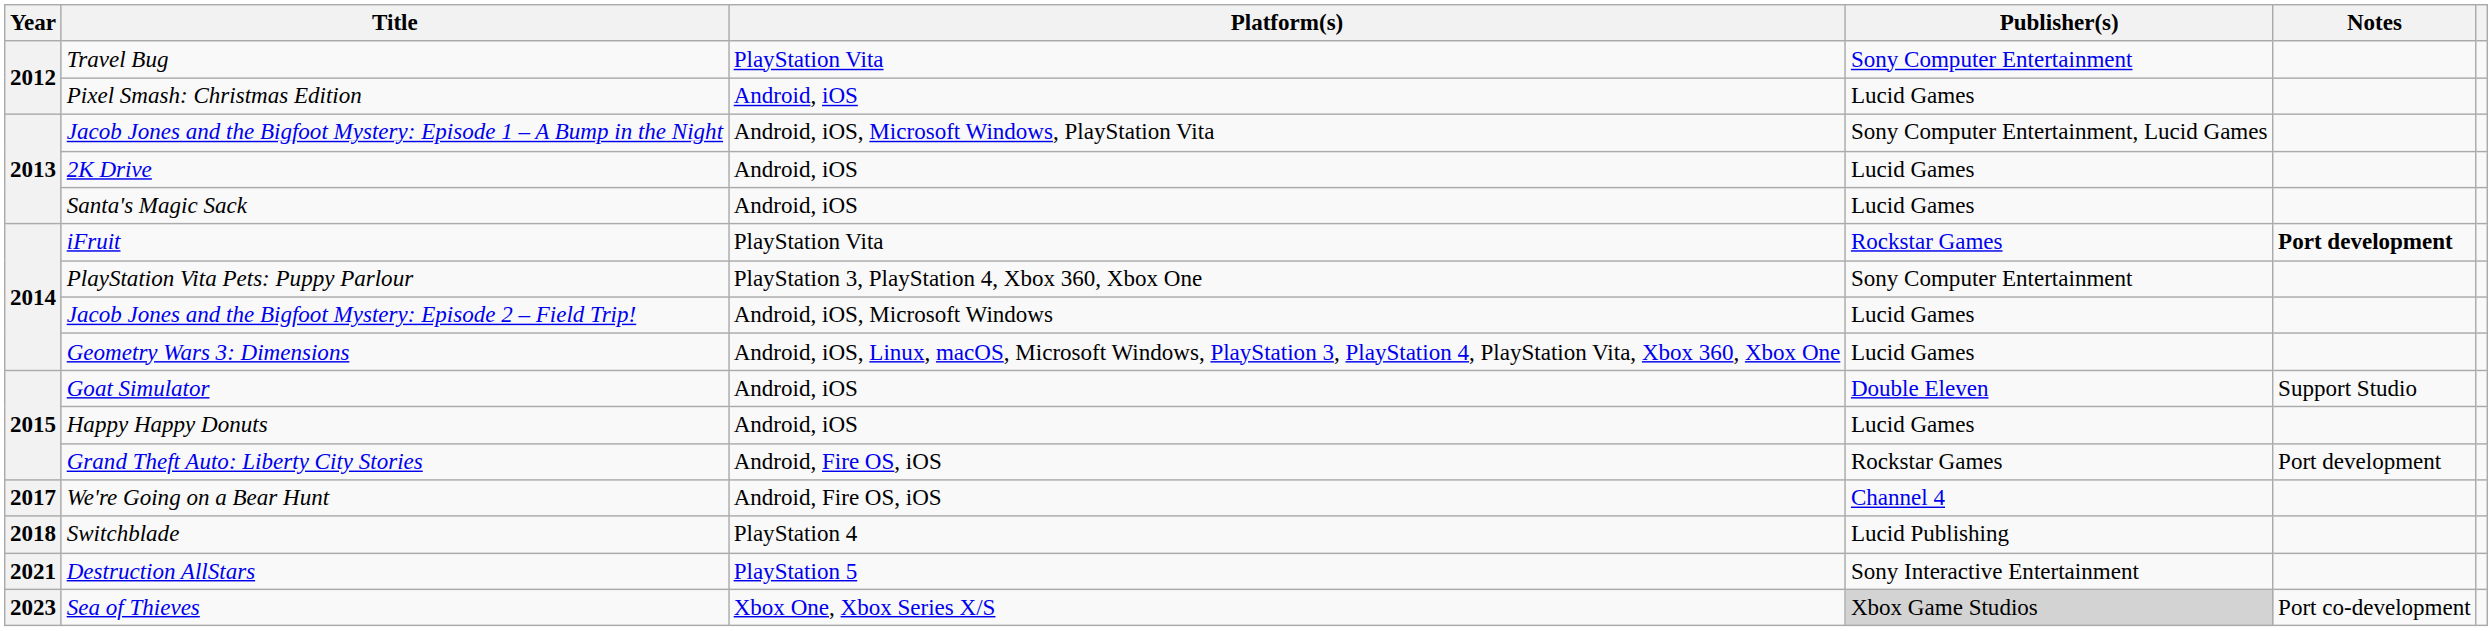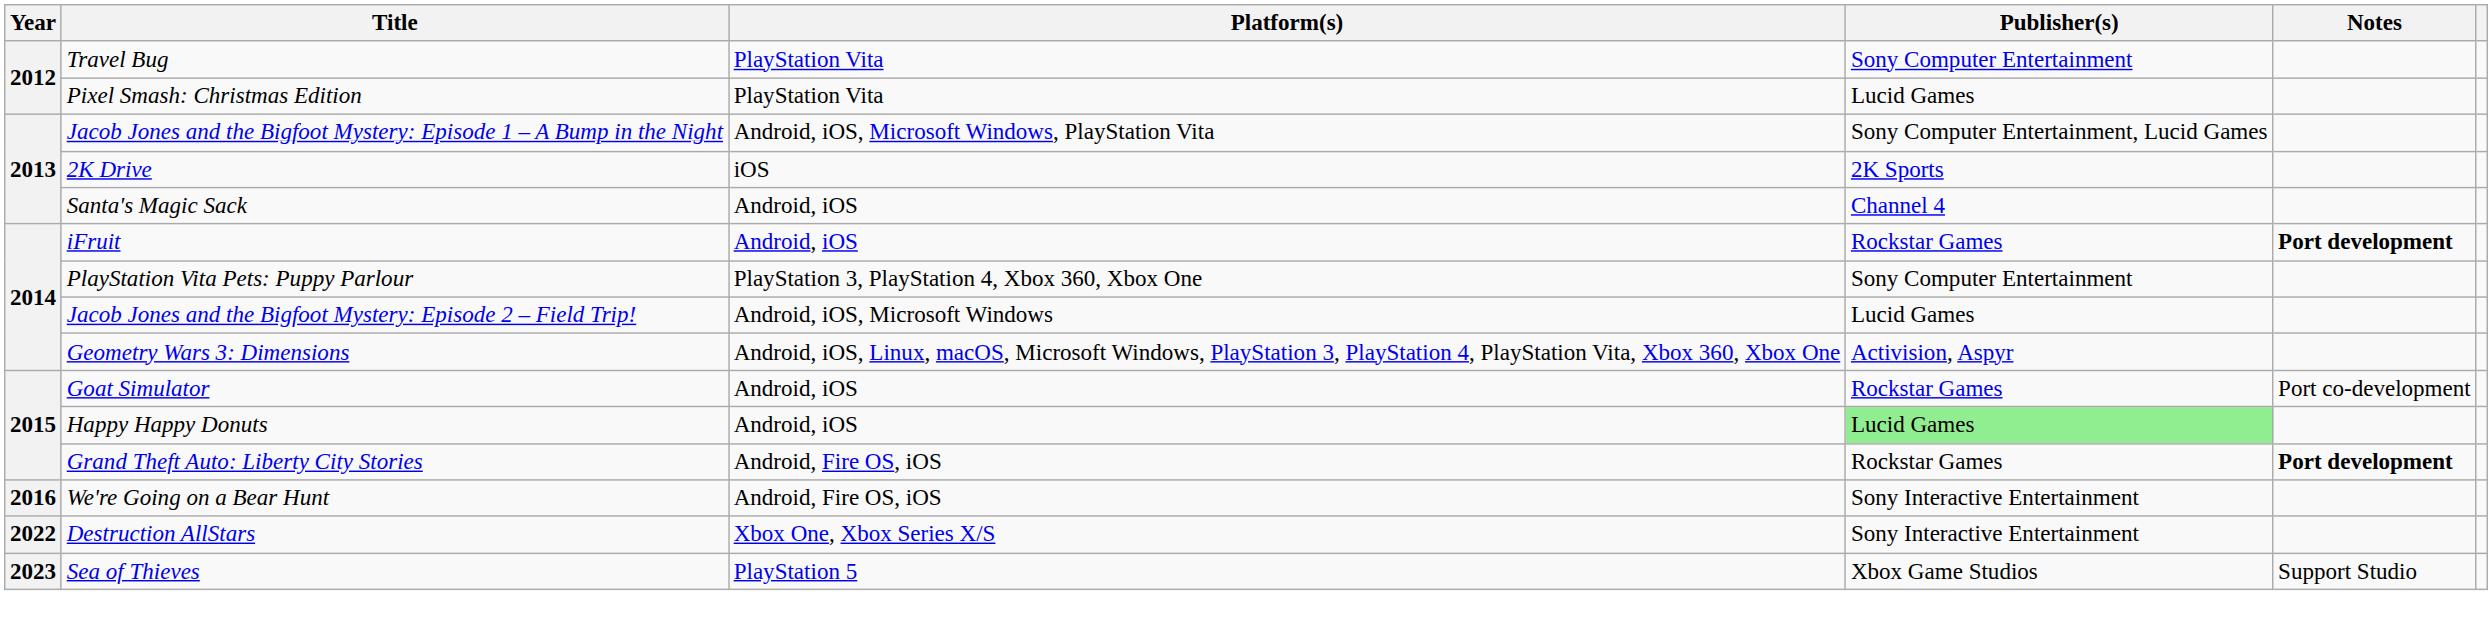 <table class="wikitable sortable plainrowheaders">
 <tr>
 <th scope="col">Year</th>
 <th scope="col">Title</th>
 <th scope="col">Platform(s)</th>
 <th scope="col">Publisher(s)</th>
 <th scope="col" class="unsortable">Notes</th>
 <th scope="col" class="unsortable"></th>
 </tr>
 <tr>
 <th scope="row" rowspan="2">2012</th>
 <td><em>Travel Bug</em></td>
 <td><a href='#'>PlayStation Vita</a></td>
 <td><a href='#'>Sony Computer Entertainment</a></td>
 <td></td>
 <td></td>
 </tr>
 <tr>
 <td><em>Pixel Smash: Christmas Edition</em></td>
-<td><a href='#'>Android</a>, <a href='#'>iOS</a></td>
+<td>PlayStation Vita</td>
 <td>Lucid Games</td>
 <td></td>
 <td></td>
 </tr>
 <tr>
 <th scope="row" rowspan="3">2013</th>
 <td><em><a href='#'>Jacob Jones and the Bigfoot Mystery: Episode 1 – A Bump in the Night</a></em></td>
 <td>Android, iOS, <a href='#'>Microsoft Windows</a>, PlayStation Vita</td>
 <td>Sony Computer Entertainment, Lucid Games</td>
 <td></td>
 <td></td>
 </tr>
 <tr>
 <td><em><a href='#'>2K Drive</a></em></td>
-<td>Android, iOS</td>
-<td>Lucid Games</td>
+<td>iOS</td>
+<td><a href='#'>2K Sports</a></td>
 <td></td>
 <td></td>
 </tr>
 <tr>
 <td><em>Santa's Magic Sack</em></td>
 <td>Android, iOS</td>
-<td>Lucid Games</td>
+<td><a href='#'>Channel 4</a></td>
 <td></td>
 <td></td>
 </tr>
 <tr>
 <th scope="row" rowspan="4">2014</th>
 <td><em><a href='#'>iFruit</a></em></td>
-<td>PlayStation Vita</td>
+<td><a href='#'>Android</a>, <a href='#'>iOS</a></td>
 <td><a href='#'>Rockstar Games</a></td>
 <td><strong>Port development</strong></td>
 <td></td>
 </tr>
 <tr>
 <td><em>PlayStation Vita Pets: Puppy Parlour</em></td>
 <td>PlayStation 3, PlayStation 4, Xbox 360, Xbox One</td>
 <td>Sony Computer Entertainment</td>
 <td></td>
 <td></td>
 </tr>
 <tr>
 <td><em><a href='#'>Jacob Jones and the Bigfoot Mystery: Episode 2 – Field Trip!</a></em></td>
 <td>Android, iOS, Microsoft Windows</td>
 <td>Lucid Games</td>
 <td></td>
 <td></td>
 </tr>
 <tr>
 <td><em><a href='#'>Geometry Wars 3: Dimensions</a></em></td>
 <td>Android, iOS, <a href='#'>Linux</a>, <a href='#'>macOS</a>, Microsoft Windows, <a href='#'>PlayStation 3</a>, <a href='#'>PlayStation 4</a>, PlayStation Vita, <a href='#'>Xbox 360</a>, <a href='#'>Xbox One</a></td>
-<td>Lucid Games</td>
+<td><a href='#'>Activision</a>, <a href='#'>Aspyr</a></td>
 <td></td>
 <td></td>
 </tr>
 <tr>
 <th scope="row" rowspan="3">2015</th>
 <td><em><a href='#'>Goat Simulator</a></em></td>
 <td>Android, iOS</td>
-<td><a href='#'>Double Eleven</a></td>
-<td>Support Studio</td>
+<td><a href='#'>Rockstar Games</a></td>
+<td>Port co-development</td>
 <td></td>
 </tr>
 <tr>
 <td><em>Happy Happy Donuts</em></td>
 <td>Android, iOS</td>
-<td>Lucid Games</td>
+<td style="background: lightgreen;">Lucid Games</td>
 <td></td>
 <td></td>
 </tr>
 <tr>
 <td><em><a href='#'>Grand Theft Auto: Liberty City Stories</a></em></td>
 <td>Android, <a href='#'>Fire OS</a>, iOS</td>
 <td>Rockstar Games</td>
-<td>Port development</td>
+<td><strong>Port development</strong></td>
 <td></td>
 </tr>
 <tr>
-<th scope="row">2017</th>
+<th scope="row">2016</th>
 <td><em>We're Going on a Bear Hunt</em></td>
 <td>Android, Fire OS, iOS</td>
-<td><a href='#'>Channel 4</a></td>
+<td>Sony Interactive Entertainment</td>
 <td></td>
 <td></td>
 </tr>
 <tr>
-<th scope="row">2018</th>
-<td><em>Switchblade</em></td>
-<td>PlayStation 4</td>
-<td>Lucid Publishing</td>
-<td></td>
-<td></td>
-</tr>
-<tr>
-<th scope="row">2021</th>
+<th scope="row">2022</th>
 <td><em><a href='#'>Destruction AllStars</a></em></td>
-<td><a href='#'>PlayStation 5</a></td>
+<td><a href='#'>Xbox One</a>, <a href='#'>Xbox Series X/S</a></td>
 <td>Sony Interactive Entertainment</td>
 <td></td>
 <td></td>
 </tr>
 <tr>
 <th scope="row">2023</th>
 <td><em><a href='#'>Sea of Thieves</a></em></td>
-<td><a href='#'>Xbox One</a>, <a href='#'>Xbox Series X/S</a></td>
-<td style="background: lightgrey;">Xbox Game Studios</td>
-<td>Port co-development</td>
+<td><a href='#'>PlayStation 5</a></td>
+<td>Xbox Game Studios</td>
+<td>Support Studio</td>
 <td></td>
 </tr>
 </table>
